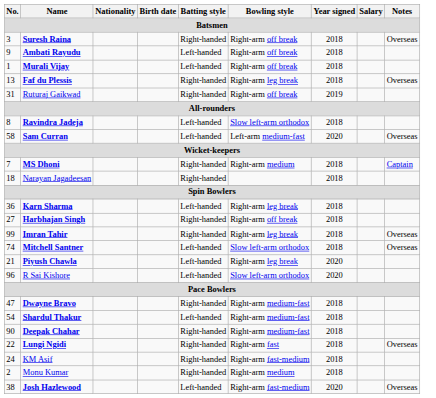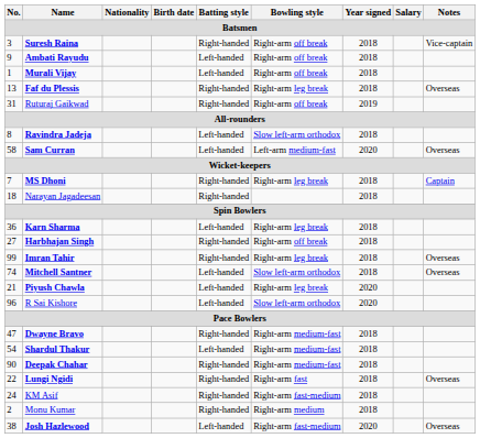 <table class="wikitable"  style="font-size:85%;">
 <tr>
 <th>No.</th>
 <th>Name</th>
 <th>Nationality</th>
 <th>Birth date</th>
 <th>Batting style</th>
 <th>Bowling style</th>
 <th>Year signed</th>
 <th>Salary</th>
 <th>Notes</th>
 </tr>
 <tr>
 <th colspan="9"  style="background:#dcdcdc; text-align:center;">Batsmen</th>
 </tr>
 <tr>
 <td>3</td>
 <td><strong><a href='#'>Suresh Raina</a></strong></td>
 <td></td>
 <td></td>
 <td>Right-handed</td>
 <td>Right-arm <a href='#'>off break</a></td>
 <td style="text-align:center;">2018</td>
 <td style="text-align:right;"></td>
-<td>Overseas</td>
+<td>Vice-captain</td>
 </tr>
 <tr>
 <td>9</td>
 <td><strong><a href='#'>Ambati Rayudu</a></strong></td>
 <td></td>
 <td></td>
 <td>Left-handed</td>
 <td>Right-arm <a href='#'>off break</a></td>
 <td style="text-align:center;">2018</td>
 <td style="text-align:right;"></td>
 <td></td>
 </tr>
 <tr>
 <td>1</td>
 <td><strong><a href='#'>Murali Vijay</a></strong></td>
 <td></td>
 <td></td>
 <td>Left-handed</td>
 <td>Right-arm <a href='#'>off break</a></td>
 <td style="text-align:center;">2018</td>
 <td style="text-align:right;"></td>
 <td></td>
 </tr>
 <tr>
 <td>13</td>
 <td><strong><a href='#'>Faf du Plessis</a></strong></td>
 <td></td>
 <td></td>
 <td>Right-handed</td>
 <td>Right-arm <a href='#'>leg break</a></td>
 <td style="text-align:center;">2018</td>
 <td style="text-align:right;"></td>
 <td>Overseas</td>
 </tr>
 <tr>
 <td>31</td>
 <td><a href='#'>Ruturaj Gaikwad</a></td>
 <td></td>
 <td></td>
 <td>Right-handed</td>
 <td>Right-arm <a href='#'>off break</a></td>
 <td style="text-align:center;">2019</td>
 <td style="text-align:right;"></td>
 <td></td>
 </tr>
 <tr>
 <th colspan="9"  style="background:#dcdcdc; text-align:center;">All-rounders</th>
 </tr>
 <tr>
 <td>8</td>
 <td><strong><a href='#'>Ravindra Jadeja</a></strong></td>
 <td></td>
 <td></td>
 <td>Left-handed</td>
 <td><a href='#'>Slow left-arm orthodox</a></td>
 <td style="text-align:center;">2018</td>
 <td style="text-align:right;"></td>
 <td></td>
 </tr>
 <tr>
 <td>58</td>
 <td><strong><a href='#'>Sam Curran</a></strong></td>
 <td></td>
 <td></td>
 <td>Left-handed</td>
 <td>Left-arm <a href='#'>medium-fast</a></td>
 <td style="text-align:center;">2020</td>
 <td style="text-align:right;"></td>
 <td>Overseas</td>
 </tr>
 <tr>
 <th colspan="9"  style="background:#dcdcdc; text-align:center;">Wicket-keepers</th>
 </tr>
 <tr>
 <td>7</td>
 <td><strong><a href='#'>MS Dhoni</a></strong></td>
 <td></td>
 <td></td>
 <td>Right-handed</td>
-<td>Right-arm <a href='#'>medium</a></td>
+<td>Right-arm <a href='#'>leg break</a></td>
 <td style="text-align:center;">2018</td>
 <td style="text-align:right;"></td>
 <td><a href='#'>Captain</a></td>
 </tr>
 <tr>
 <td>18</td>
 <td><a href='#'>Narayan Jagadeesan</a></td>
 <td></td>
 <td></td>
 <td>Right-handed</td>
 <td></td>
 <td style="text-align:center;">2018</td>
 <td style="text-align:right;"></td>
 <td></td>
 </tr>
 <tr>
 <th colspan="9"  style="background:#dcdcdc; text-align:center;">Spin Bowlers</th>
 </tr>
 <tr>
 <td>36</td>
 <td><strong><a href='#'>Karn Sharma</a></strong></td>
 <td></td>
 <td></td>
 <td>Left-handed</td>
 <td>Right-arm <a href='#'>leg break</a></td>
 <td style="text-align:center;">2018</td>
 <td style="text-align:right;"></td>
 <td></td>
 </tr>
 <tr ->
 <td>27</td>
 <td><strong><a href='#'>Harbhajan Singh</a></strong></td>
 <td></td>
 <td></td>
 <td>Right-handed</td>
 <td>Right-arm <a href='#'>off break</a></td>
 <td style="text-align:center;">2018</td>
 <td style="text-align:right;"></td>
 <td></td>
 </tr>
 <tr>
 <td>99</td>
 <td><strong><a href='#'>Imran Tahir</a></strong></td>
 <td></td>
 <td></td>
 <td>Right-handed</td>
 <td>Right-arm <a href='#'>leg break</a></td>
 <td style="text-align:center;">2018</td>
 <td style="text-align:right;"></td>
 <td>Overseas</td>
 </tr>
 <tr>
 <td>74</td>
 <td><strong><a href='#'>Mitchell Santner</a></strong></td>
 <td></td>
 <td></td>
 <td>Left-handed</td>
 <td><a href='#'>Slow left-arm orthodox</a></td>
 <td style="text-align:center;">2018</td>
 <td style="text-align:right;"></td>
 <td>Overseas</td>
 </tr>
 <tr>
 <td>21</td>
 <td><strong><a href='#'>Piyush Chawla</a></strong></td>
 <td></td>
 <td></td>
 <td>Left-handed</td>
 <td>Right-arm <a href='#'>leg break</a></td>
 <td style="text-align:center;">2020</td>
 <td style="text-align:right;"></td>
 <td></td>
 </tr>
 <tr>
 <td>96</td>
 <td><a href='#'>R Sai Kishore</a></td>
 <td></td>
 <td></td>
 <td>Left-handed</td>
 <td><a href='#'>Slow left-arm orthodox</a></td>
 <td style="text-align:center;">2020</td>
 <td style="text-align:right;"></td>
 <td></td>
 </tr>
 <tr>
 <th colspan="9"  style="background:#dcdcdc; text-align:center;">Pace Bowlers</th>
 </tr>
 <tr>
 <td>47</td>
 <td><strong><a href='#'>Dwayne Bravo</a></strong></td>
 <td></td>
 <td></td>
 <td>Right-handed</td>
 <td>Right-arm <a href='#'>medium-fast</a></td>
 <td style="text-align:center;">2018</td>
 <td style="text-align:right;"></td>
 <td></td>
 </tr>
 <tr>
 <td>54</td>
 <td><strong><a href='#'>Shardul Thakur</a></strong></td>
 <td></td>
 <td></td>
 <td>Left-handed</td>
 <td>Right-arm <a href='#'>medium-fast</a></td>
 <td style="text-align:center;">2018</td>
 <td style="text-align:right;"></td>
 <td></td>
 </tr>
 <tr>
 <td>90</td>
 <td><strong><a href='#'>Deepak Chahar</a></strong></td>
 <td></td>
 <td></td>
 <td>Right-handed</td>
 <td>Right-arm <a href='#'>medium-fast</a></td>
 <td style="text-align:center;">2018</td>
 <td style="text-align:right;"></td>
 <td></td>
 </tr>
 <tr>
 <td>22</td>
 <td><strong><a href='#'>Lungi Ngidi</a></strong></td>
 <td></td>
 <td></td>
 <td>Right-handed</td>
 <td>Right-arm <a href='#'>fast</a></td>
 <td style="text-align:center;">2018</td>
 <td style="text-align:right;"></td>
 <td>Overseas</td>
 </tr>
 <tr>
 <td>24</td>
 <td><a href='#'>KM Asif</a></td>
 <td></td>
 <td></td>
 <td>Right-handed</td>
 <td>Right-arm <a href='#'>fast-medium</a></td>
 <td style="text-align:center;">2018</td>
 <td style="text-align:right;"></td>
 <td></td>
 </tr>
 <tr>
 <td>2</td>
 <td><a href='#'>Monu Kumar</a></td>
 <td></td>
 <td></td>
 <td>Right-handed</td>
 <td>Right-arm <a href='#'>medium</a></td>
 <td style="text-align:center;">2018</td>
 <td style="text-align:right;"></td>
 <td></td>
 </tr>
 <tr>
 <td>38</td>
 <td><strong><a href='#'>Josh Hazlewood</a></strong></td>
 <td></td>
 <td></td>
 <td>Left-handed</td>
 <td>Right-arm <a href='#'>fast-medium</a></td>
 <td style="text-align:center;">2020</td>
 <td style="text-align:right;"></td>
 <td>Overseas</td>
 </tr>
 </table>
